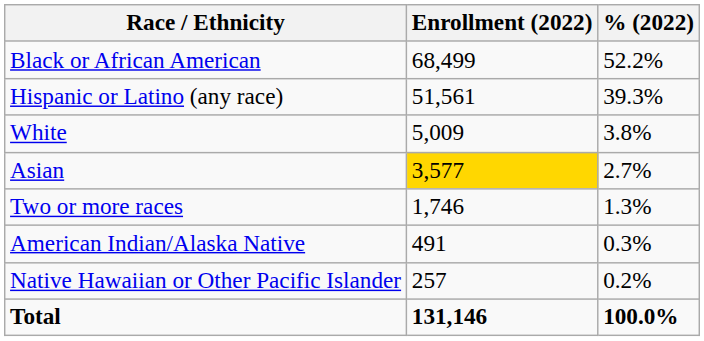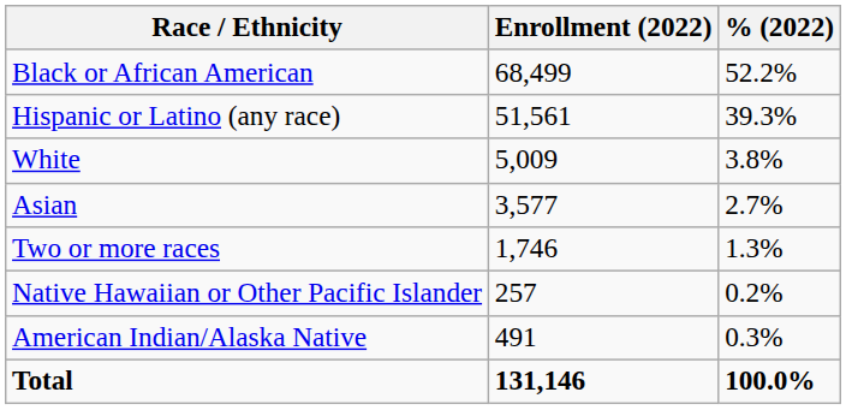 <table class="wikitable">
 <tr>
 <th>Race / Ethnicity</th>
 <th>Enrollment (2022)</th>
 <th>% (2022)</th>
 </tr>
 <tr>
 <td><a href='#'>Black or African American</a></td>
 <td>68,499</td>
 <td>52.2%</td>
 </tr>
 <tr>
 <td><a href='#'>Hispanic or Latino</a> (any race)</td>
 <td>51,561</td>
 <td>39.3%</td>
 </tr>
 <tr>
 <td><a href='#'>White</a></td>
 <td>5,009</td>
 <td>3.8%</td>
 </tr>
 <tr>
 <td><a href='#'>Asian</a></td>
-<td style="background: gold;">3,577</td>
+<td>3,577</td>
 <td>2.7%</td>
 </tr>
 <tr>
 <td><a href='#'>Two or more races</a></td>
 <td>1,746</td>
 <td>1.3%</td>
 </tr>
 <tr>
+<td><a href='#'>Native Hawaiian or Other Pacific Islander</a></td>
+<td>257</td>
+<td>0.2%</td>
+</tr>
+<tr>
 <td><a href='#'>American Indian/Alaska Native</a></td>
 <td>491</td>
 <td>0.3%</td>
-</tr>
-<tr>
-<td><a href='#'>Native Hawaiian or Other Pacific Islander</a></td>
-<td>257</td>
-<td>0.2%</td>
 </tr>
 <tr>
 <td><strong>Total</strong></td>
 <td><strong>131,146</strong></td>
 <td><strong>100.0%</strong></td>
 </tr>
 </table>
